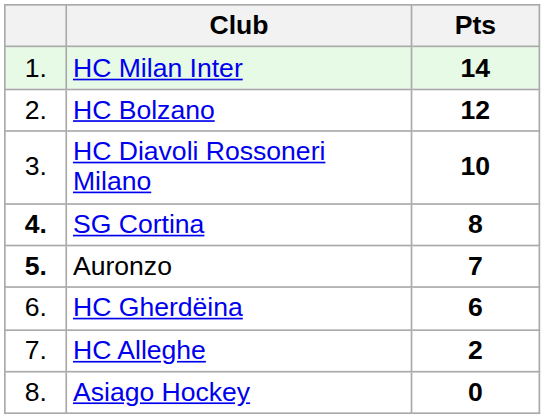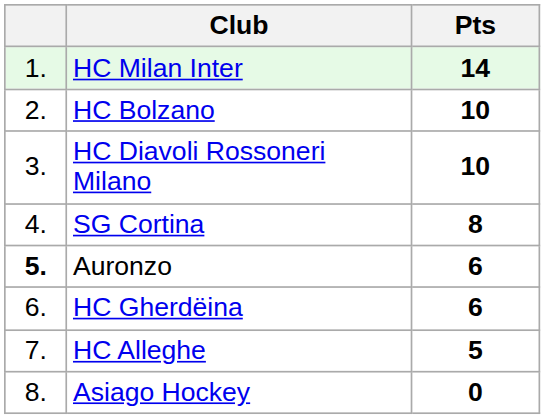 <table class="wikitable">
 <tr>
 <th width="30"></th>
 <th width="200">Club</th>
 <th width="70">Pts</th>
 </tr>
 <tr bgcolor="#e6fae6" align="center">
 <td>1.</td>
 <td align="left"><a href='#'>HC Milan Inter</a></td>
 <td><strong>14</strong></td>
 </tr>
 <tr bgcolor="#FFFFFF" align="center">
 <td>2.</td>
 <td align="left"><a href='#'>HC Bolzano</a></td>
-<td><strong>12</strong></td>
+<td><strong>10</strong></td>
 </tr>
 <tr bgcolor="#FFFFFF" align="center">
 <td>3.</td>
 <td align="left"><a href='#'>HC Diavoli Rossoneri Milano</a></td>
 <td><strong>10</strong></td>
 </tr>
 <tr bgcolor="#FFFFFF" align="center">
-<td><strong>4.</strong></td>
+<td>4.</td>
 <td align="left"><a href='#'>SG Cortina</a></td>
 <td><strong>8</strong></td>
 </tr>
 <tr bgcolor="#FFFFFF" align="center">
 <td><strong>5.</strong></td>
 <td align="left">Auronzo</td>
-<td><strong>7</strong></td>
+<td><strong>6</strong></td>
 </tr>
 <tr bgcolor="#FFFFFF" align="center">
 <td>6.</td>
 <td align="left"><a href='#'>HC Gherdëina</a></td>
 <td><strong>6</strong></td>
 </tr>
 <tr bgcolor="#FFFFFF" align="center">
 <td>7.</td>
 <td align="left"><a href='#'>HC Alleghe</a></td>
-<td><strong>2</strong></td>
+<td><strong>5</strong></td>
 </tr>
 <tr bgcolor="#FFFFFF" align="center">
 <td>8.</td>
 <td align="left"><a href='#'>Asiago Hockey</a></td>
 <td><strong>0</strong></td>
 </tr>
 </table>
